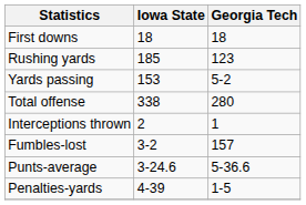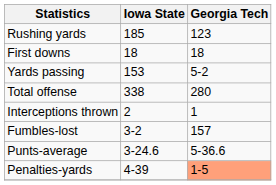 <table class="wikitable">
 <tr>
 <th>Statistics</th>
 <th>Iowa State</th>
 <th>Georgia Tech</th>
 </tr>
 <tr>
+<td>Rushing yards</td>
+<td>185</td>
+<td>123</td>
+</tr>
+<tr>
 <td>First downs</td>
 <td>18</td>
 <td>18</td>
-</tr>
-<tr>
-<td>Rushing yards</td>
-<td>185</td>
-<td>123</td>
 </tr>
 <tr>
 <td>Yards passing</td>
 <td>153</td>
 <td>5-2</td>
 </tr>
 <tr>
 <td>Total offense</td>
 <td>338</td>
 <td>280</td>
 </tr>
 <tr>
 <td>Interceptions thrown</td>
 <td>2</td>
 <td>1</td>
 </tr>
 <tr>
 <td>Fumbles-lost</td>
 <td>3-2</td>
 <td>157</td>
 </tr>
 <tr>
 <td>Punts-average</td>
 <td>3-24.6</td>
 <td>5-36.6</td>
 </tr>
 <tr>
 <td>Penalties-yards</td>
 <td>4-39</td>
-<td>1-5</td>
+<td style="background: lightsalmon;">1-5</td>
 </tr>
 <tr>
 </tr>
 </table>
